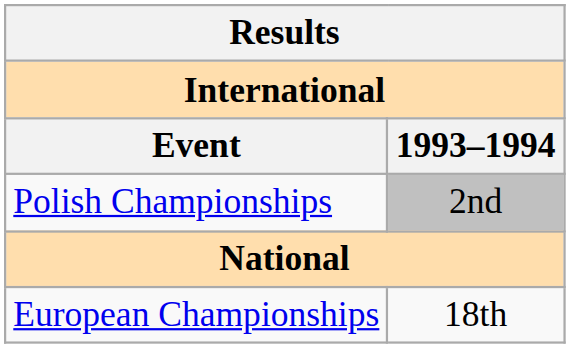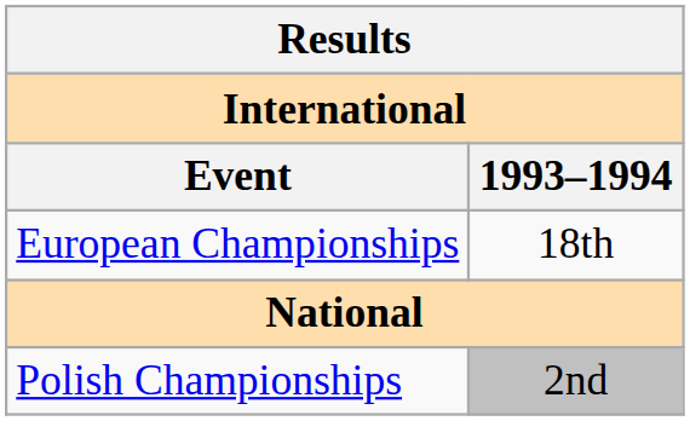 <table class="wikitable" style="text-align:center">
 <tr>
 <th colspan=2 align=center><strong>Results</strong></th>
 </tr>
 <tr>
 <th style="background-color: #ffdead; " colspan=2 align=center><strong>International</strong></th>
 </tr>
 <tr>
 <th>Event</th>
 <th>1993–1994</th>
 </tr>
 <tr>
-<td align=left><a href='#'>Polish Championships</a></td>
-<td bgcolor=silver>2nd</td>
+<td align=left><a href='#'>European Championships</a></td>
+<td>18th</td>
 </tr>
 <tr>
 <th style="background-color: #ffdead; " colspan=2 align=center><strong>National</strong></th>
 </tr>
 <tr>
-<td align=left><a href='#'>European Championships</a></td>
-<td>18th</td>
+<td align=left><a href='#'>Polish Championships</a></td>
+<td bgcolor=silver>2nd</td>
 </tr>
 </table>
